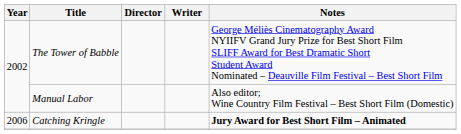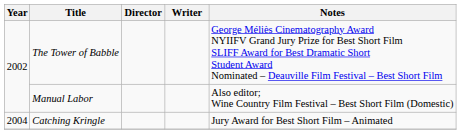 <table class="wikitable">
 <tr>
 <th>Year</th>
 <th>Title</th>
 <th style="width:60px;">Director</th>
 <th style="width:60px;">Writer</th>
 <th>Notes</th>
 </tr>
 <tr>
 <td rowspan="2">2002</td>
 <td><em>The Tower of Babble</em></td>
 <td></td>
 <td></td>
 <td><a href='#'>George Méliès Cinematography Award</a> <br> NYIIFV Grand Jury Prize for Best Short Film <br> <a href='#'>SLIFF Award for Best Dramatic Short</a> <br> <a href='#'>Student Award</a> <br> Nominated – <a href='#'>Deauville Film Festival – Best Short Film</a></td>
 </tr>
 <tr>
 <td><em>Manual Labor</em></td>
 <td></td>
 <td></td>
 <td>Also editor; <br> Wine Country Film Festival – Best Short Film (Domestic)</td>
 </tr>
 <tr>
-<td>2006</td>
+<td>2004</td>
 <td><em>Catching Kringle</em></td>
 <td></td>
 <td></td>
-<td><strong>Jury Award for Best Short Film – Animated</strong></td>
+<td>Jury Award for Best Short Film – Animated</td>
 </tr>
 <tr>
 </tr>
 </table>
